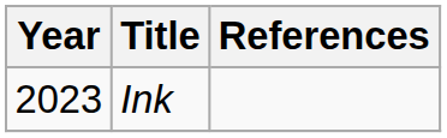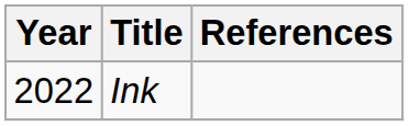 <table class="wikitable">
 <tr>
 <th>Year</th>
 <th>Title</th>
 <th>References</th>
 </tr>
 <tr>
-<td>2023</td>
+<td>2022</td>
 <td><em>Ink</em></td>
 <td></td>
 </tr>
 <tr>
 </tr>
 </table>
